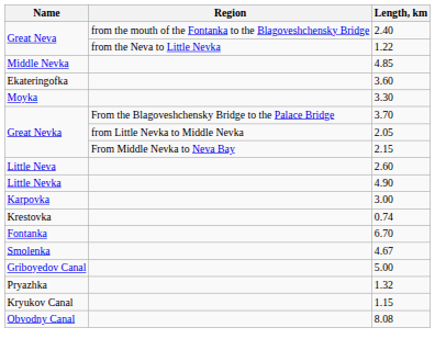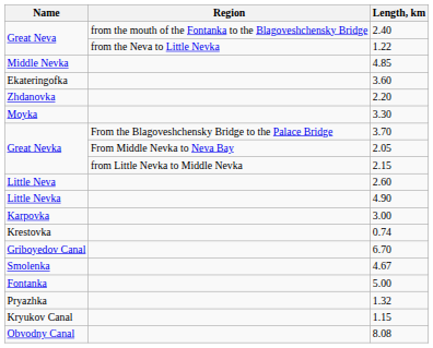 <table Class = "wikitable">
 <tr>
 <th>Name</th>
 <th>Region</th>
 <th>Length, km</th>
 </tr>
 <tr>
 <td Rowspan = "2"><a href='#'>Great Neva</a></td>
 <td>from the mouth of the <a href='#'>Fontanka</a> to the <a href='#'>Blagoveshchensky Bridge</a></td>
 <td>2.40</td>
 </tr>
 <tr>
 <td>from the Neva to <a href='#'>Little Nevka</a></td>
 <td>1.22</td>
 </tr>
 <tr>
 <td><a href='#'>Middle Nevka</a></td>
 <td></td>
 <td>4.85</td>
 </tr>
 <tr>
 <td>Ekateringofka</td>
 <td></td>
 <td>3.60</td>
 </tr>
 <tr>
+<td><a href='#'>Zhdanovka</a></td>
+<td></td>
+<td>2.20</td>
+</tr>
+<tr>
 <td><a href='#'>Moyka</a></td>
 <td></td>
 <td>3.30</td>
 </tr>
 <tr>
 <td Rowspan = "3"><a href='#'>Great Nevka</a></td>
 <td>From the Blagoveshchensky Bridge to the <a href='#'>Palace Bridge</a></td>
 <td>3.70</td>
 </tr>
 <tr>
-<td>from Little Nevka to Middle Nevka</td>
+<td>From Middle Nevka to <a href='#'>Neva Bay</a></td>
 <td>2.05</td>
 </tr>
 <tr>
-<td>From Middle Nevka to <a href='#'>Neva Bay</a></td>
+<td>from Little Nevka to Middle Nevka</td>
 <td>2.15</td>
 </tr>
 <tr>
 <td><a href='#'>Little Neva</a></td>
 <td></td>
 <td>2.60</td>
 </tr>
 <tr>
 <td><a href='#'>Little Nevka</a></td>
 <td></td>
 <td>4.90</td>
 </tr>
 <tr>
 <td><a href='#'>Karpovka</a></td>
 <td></td>
 <td>3.00</td>
 </tr>
 <tr>
 <td>Krestovka</td>
 <td></td>
 <td>0.74</td>
 </tr>
 <tr>
-<td><a href='#'>Fontanka</a></td>
+<td><a href='#'>Griboyedov Canal</a></td>
 <td></td>
 <td>6.70</td>
 </tr>
 <tr>
 <td><a href='#'>Smolenka</a></td>
 <td></td>
 <td>4.67</td>
 </tr>
 <tr>
-<td><a href='#'>Griboyedov Canal</a></td>
+<td><a href='#'>Fontanka</a></td>
 <td></td>
 <td>5.00</td>
 </tr>
 <tr>
 <td>Pryazhka</td>
 <td></td>
 <td>1.32</td>
 </tr>
 <tr>
 <td>Kryukov Canal</td>
 <td></td>
 <td>1.15</td>
 </tr>
 <tr>
 <td><a href='#'>Obvodny Canal</a></td>
 <td></td>
 <td>8.08</td>
 </tr>
 </table>
